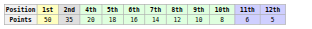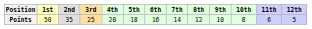 <table class="wikitable" style="font-size: 75%; text-align:center">
 <tr>
 <th>Position</th>
 <th style="background-color:#ffffbf"> 1st </th>
 <th style="background-color:#dfdfdf"> 2nd </th>
+<th style="background-color:#ffdf9f"> 3rd </th>
 <th style="background-color:#dfffdf"> 4th </th>
 <th style="background-color:#dfffdf"> 5th </th>
 <th style="background-color:#dfffdf"> 6th </th>
 <th style="background-color:#dfffdf"> 7th </th>
 <th style="background-color:#dfffdf"> 8th </th>
 <th style="background-color:#dfffdf"> 9th </th>
 <th style="background-color:#dfffdf"> 10th </th>
 <th style="background-color:#CFCFFF"> 11th </th>
 <th style="background-color:#CFCFFF"> 12th </th>
 </tr>
 <tr>
 <th>Points</th>
 <td style="background-color:#ffffbf">50</td>
 <td style="background-color:#dfdfdf">35</td>
+<td style="background-color:#ffdf9f">25</td>
 <td style="background-color:#dfffdf">20</td>
 <td style="background-color:#dfffdf">18</td>
 <td style="background-color:#dfffdf">16</td>
 <td style="background-color:#dfffdf">14</td>
 <td style="background-color:#dfffdf">12</td>
 <td style="background-color:#dfffdf">10</td>
 <td style="background-color:#dfffdf">8</td>
 <td style="background-color:#CFCFFF">6</td>
 <td style="background-color:#CFCFFF">5</td>
 </tr>
 </table>
